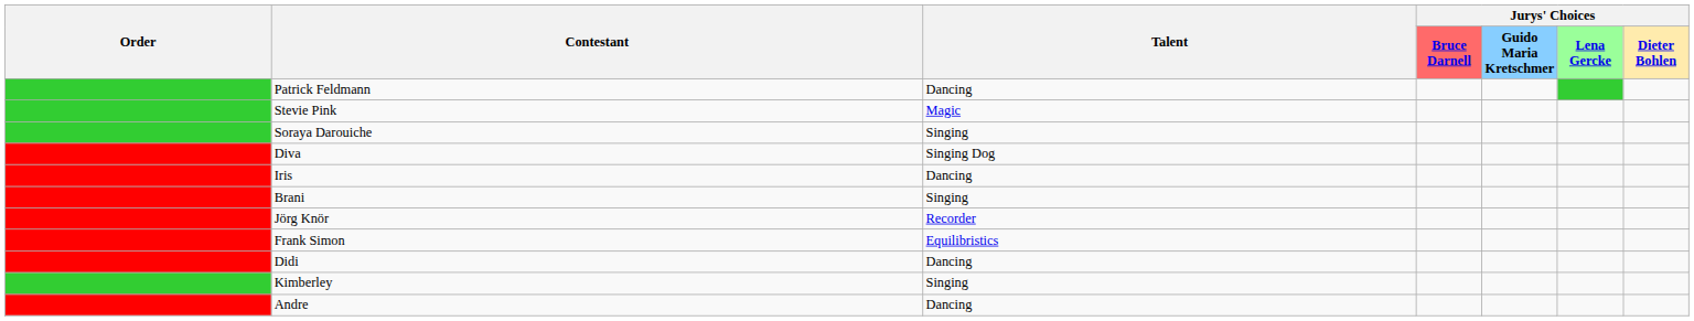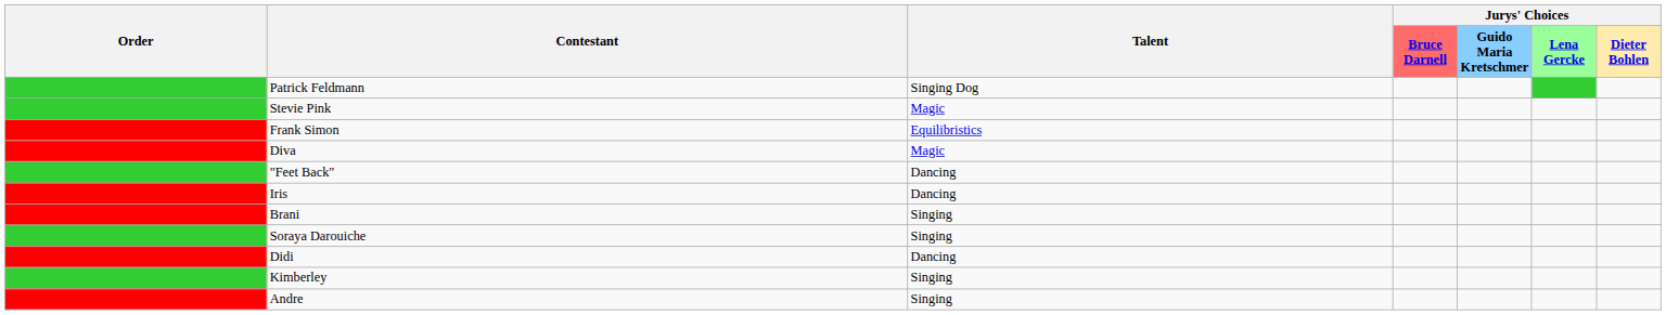 <table class="wikitable" style="width:100%;">
 <tr>
 <th rowspan="2">Order</th>
 <th rowspan="2">Contestant</th>
 <th rowspan="2">Talent</th>
 <th colspan="4">Jurys' Choices</th>
 </tr>
 <tr>
 <th style="background-color:#FF6A6A" width="70"><a href='#'>Bruce Darnell</a></th>
 <th style="background-color:#87CEFF" width="70">Guido Maria Kretschmer</th>
 <th style="background-color:#9AFF9A" width="70"><a href='#'>Lena Gercke</a></th>
 <th style="background-color:#FFEBAD" width="70"><a href='#'>Dieter Bohlen</a></th>
 </tr>
 <tr>
 <td bgcolor=limegreen></td>
 <td>Patrick Feldmann</td>
-<td>Dancing</td>
+<td>Singing Dog</td>
 <td style=";text-align:center;"></td>
 <td style=";text-align:center;"></td>
 <td bgcolor=limegreen></td>
 <td style=";text-align:center;"></td>
 </tr>
 <tr>
 <td bgcolor=limegreen></td>
 <td>Stevie Pink</td>
 <td><a href='#'>Magic</a></td>
 <td style=";text-align:center;"></td>
 <td style=";text-align:center;"></td>
 <td style=";text-align:center;"></td>
 <td style=";text-align:center;"></td>
 </tr>
 <tr>
-<td bgcolor=limegreen></td>
-<td>Soraya Darouiche</td>
-<td>Singing</td>
+<td bgcolor=red></td>
+<td>Frank Simon</td>
+<td><a href='#'>Equilibristics</a></td>
 <td style=";text-align:center;"></td>
 <td style=";text-align:center;"></td>
 <td style=";text-align:center;"></td>
 <td style=";text-align:center;"></td>
 </tr>
 <tr>
 <td bgcolor=red></td>
 <td>Diva</td>
-<td>Singing Dog</td>
+<td><a href='#'>Magic</a></td>
+<td style=";text-align:center;"></td>
+<td style=";text-align:center;"></td>
+<td style=";text-align:center;"></td>
+<td style=";text-align:center;"></td>
+</tr>
+<tr>
+<td bgcolor=limegreen></td>
+<td>"Feet Back"</td>
+<td>Dancing</td>
 <td style=";text-align:center;"></td>
 <td style=";text-align:center;"></td>
 <td style=";text-align:center;"></td>
 <td style=";text-align:center;"></td>
 </tr>
 <tr>
 <td bgcolor=red></td>
 <td>Iris</td>
 <td>Dancing</td>
 <td style=";text-align:center;"></td>
 <td style=";text-align:center;"></td>
 <td style=";text-align:center;"></td>
 <td style=";text-align:center;"></td>
 </tr>
 <tr>
 <td bgcolor=red></td>
 <td>Brani</td>
 <td>Singing</td>
 <td style=";text-align:center;"></td>
 <td style=";text-align:center;"></td>
 <td style=";text-align:center;"></td>
 <td style=";text-align:center;"></td>
 </tr>
 <tr>
-<td bgcolor=red></td>
-<td>Jörg Knör</td>
-<td><a href='#'>Recorder</a></td>
-<td style=";text-align:center;"></td>
-<td style=";text-align:center;"></td>
-<td style=";text-align:center;"></td>
-<td style=";text-align:center;"></td>
-</tr>
-<tr>
-<td bgcolor=red></td>
-<td>Frank Simon</td>
-<td><a href='#'>Equilibristics</a></td>
+<td bgcolor=limegreen></td>
+<td>Soraya Darouiche</td>
+<td>Singing</td>
 <td style=";text-align:center;"></td>
 <td style=";text-align:center;"></td>
 <td style=";text-align:center;"></td>
 <td style=";text-align:center;"></td>
 </tr>
 <tr>
 <td bgcolor=red></td>
 <td>Didi</td>
 <td>Dancing</td>
 <td style=";text-align:center;"></td>
 <td style=";text-align:center;"></td>
 <td style=";text-align:center;"></td>
 <td style=";text-align:center;"></td>
 </tr>
 <tr>
 <td bgcolor=limegreen></td>
 <td>Kimberley</td>
 <td>Singing</td>
 <td style=";text-align:center;"></td>
 <td style=";text-align:center;"></td>
 <td style=";text-align:center;"></td>
 <td style=";text-align:center;"></td>
 </tr>
 <tr>
 <td bgcolor=red></td>
 <td>Andre</td>
-<td>Dancing</td>
+<td>Singing</td>
 <td style=";text-align:center;"></td>
 <td style=";text-align:center;"></td>
 <td style=";text-align:center;"></td>
 <td style=";text-align:center;"></td>
 </tr>
 </table>
